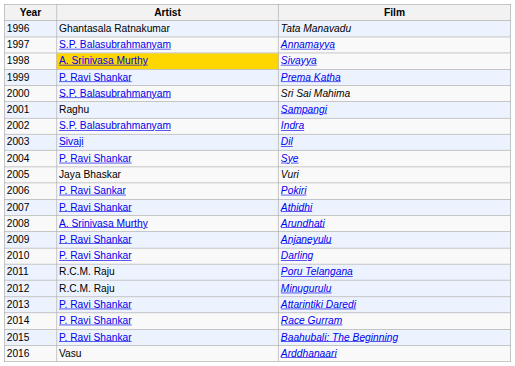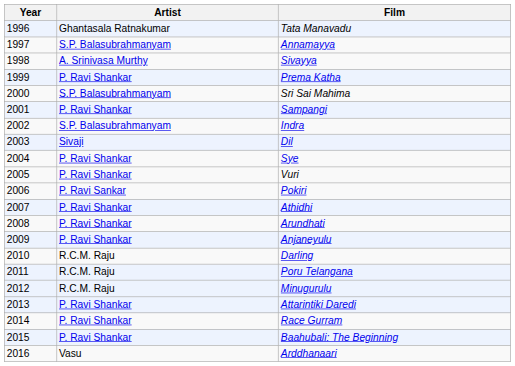 <table class="wikitable sortable" border="0" width="50%">
 <tr>
 <th>Year</th>
 <th>Artist</th>
 <th>Film</th>
 </tr>
 <tr bgcolor=#edf3fe>
 <td>1996</td>
 <td>Ghantasala Ratnakumar</td>
 <td><em>Tata Manavadu</em></td>
 </tr>
 <tr>
 <td>1997</td>
 <td><a href='#'>S.P. Balasubrahmanyam</a></td>
 <td><em><a href='#'>Annamayya</a></em></td>
 </tr>
 <tr>
 <td>1998</td>
-<td style="background: gold;"><a href='#'>A. Srinivasa Murthy</a></td>
+<td><a href='#'>A. Srinivasa Murthy</a></td>
 <td><em><a href='#'>Sivayya</a></em></td>
 </tr>
 <tr bgcolor=#edf3fe>
 <td>1999</td>
 <td><a href='#'>P. Ravi Shankar</a></td>
 <td><em><a href='#'>Prema Katha</a></em></td>
 </tr>
 <tr>
 <td>2000</td>
 <td><a href='#'>S.P. Balasubrahmanyam</a></td>
 <td><em>Sri Sai Mahima</em></td>
 </tr>
 <tr bgcolor=#edf3fe>
 <td>2001</td>
-<td>Raghu</td>
+<td><a href='#'>P. Ravi Shankar</a></td>
 <td><em><a href='#'>Sampangi</a></em></td>
 </tr>
 <tr>
 <td>2002</td>
 <td><a href='#'>S.P. Balasubrahmanyam</a></td>
 <td><em><a href='#'>Indra</a></em></td>
 </tr>
 <tr bgcolor=#edf3fe>
 <td>2003</td>
 <td><a href='#'>Sivaji</a></td>
 <td><em><a href='#'>Dil</a></em></td>
 </tr>
 <tr>
 <td>2004</td>
 <td><a href='#'>P. Ravi Shankar</a></td>
 <td><em><a href='#'>Sye</a></em></td>
 </tr>
 <tr>
 <td>2005</td>
-<td>Jaya Bhaskar</td>
+<td><a href='#'>P. Ravi Shankar</a></td>
 <td><em>Vuri</em></td>
 </tr>
 <tr>
 <td>2006</td>
 <td><a href='#'>P. Ravi Sankar</a></td>
 <td><em><a href='#'>Pokiri</a></em></td>
 </tr>
 <tr bgcolor=#edf3fe>
 <td>2007</td>
 <td><a href='#'>P. Ravi Shankar</a></td>
 <td><em><a href='#'>Athidhi</a></em></td>
 </tr>
 <tr>
 <td>2008</td>
-<td><a href='#'>A. Srinivasa Murthy</a></td>
+<td><a href='#'>P. Ravi Shankar</a></td>
 <td><em><a href='#'>Arundhati</a></em></td>
 </tr>
 <tr bgcolor=#edf3fe>
 <td>2009</td>
 <td><a href='#'>P. Ravi Shankar</a></td>
 <td><em><a href='#'>Anjaneyulu</a></em></td>
 </tr>
 <tr>
 <td>2010</td>
-<td><a href='#'>P. Ravi Shankar</a></td>
+<td>R.C.M. Raju</td>
 <td><em><a href='#'>Darling</a></em></td>
 </tr>
 <tr bgcolor=#edf3fe>
 <td>2011</td>
 <td>R.C.M. Raju</td>
 <td><em><a href='#'>Poru Telangana</a></em></td>
 </tr>
 <tr bgcolor=#edf3fe>
 <td>2012</td>
 <td>R.C.M. Raju</td>
 <td><em><a href='#'>Minugurulu</a></em></td>
 </tr>
 <tr bgcolor=#edf3fe>
 <td>2013</td>
 <td><a href='#'>P. Ravi Shankar</a></td>
 <td><em><a href='#'>Attarintiki Daredi</a></em></td>
 </tr>
 <tr>
 <td>2014</td>
 <td><a href='#'>P. Ravi Shankar</a></td>
 <td><em><a href='#'>Race Gurram</a></em></td>
 </tr>
 <tr bgcolor=#edf3fe>
 <td>2015</td>
 <td><a href='#'>P. Ravi Shankar</a></td>
 <td><em><a href='#'>Baahubali: The Beginning</a></em></td>
 </tr>
 <tr>
 <td>2016</td>
 <td>Vasu</td>
 <td><em><a href='#'>Arddhanaari</a></em></td>
 </tr>
 </table>
